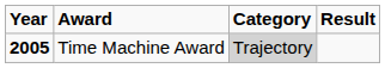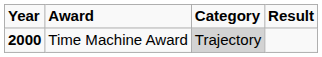 <table class="wikitable">
 <tr>
 <td><strong>Year</strong></td>
 <td><strong>Award</strong></td>
 <td><strong>Category</strong></td>
 <td><strong>Result</strong></td>
 </tr>
 <tr>
-<td><strong>2005</strong></td>
+<td><strong>2000</strong></td>
 <td>Time Machine Award</td>
 <td style="background: lightgrey;">Trajectory</td>
 <td></td>
 </tr>
 </table>
